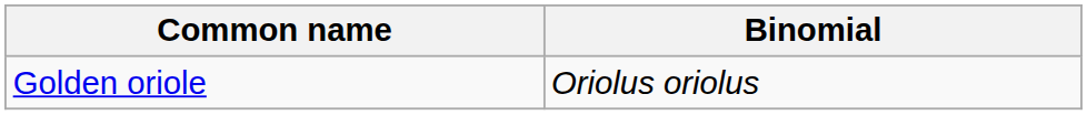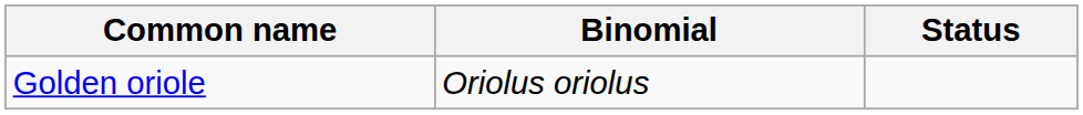 <table style="width:60%;" class="wikitable">
 <tr>
 <th width=40%>Common name</th>
 <th width=40%>Binomial</th>
+<th width=20%>Status</th>
 </tr>
 <tr>
 <td><a href='#'>Golden oriole</a></td>
 <td><em>Oriolus oriolus</em></td>
+<td></td>
 </tr>
 </table>
